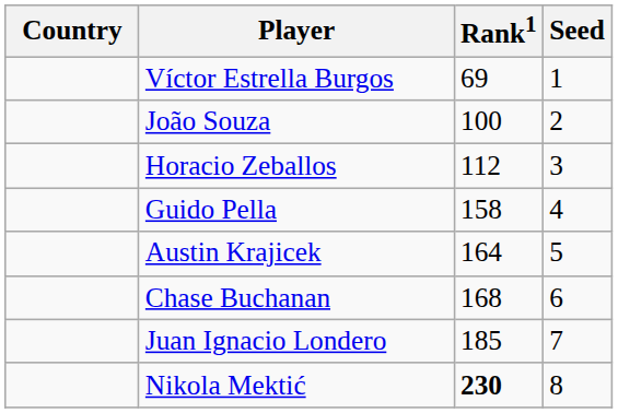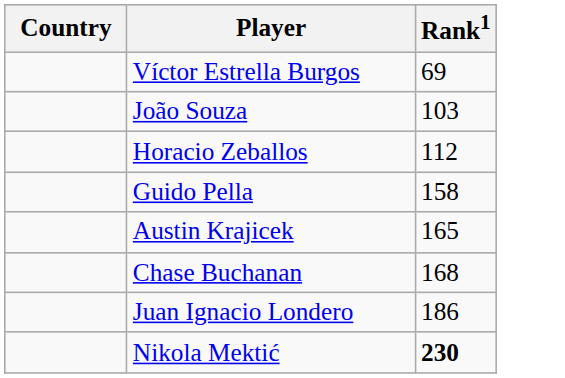 <table class="sortable wikitable">
 <tr>
 <th width="70">Country</th>
 <th width="175">Player</th>
 <th>Rank<sup>1</sup></th>
-<th>Seed</th>
 </tr>
 <tr>
 <td></td>
 <td><a href='#'>Víctor Estrella Burgos</a></td>
 <td>69</td>
-<td>1</td>
 </tr>
 <tr>
 <td></td>
 <td><a href='#'>João Souza</a></td>
-<td>100</td>
-<td>2</td>
+<td>103</td>
 </tr>
 <tr>
 <td></td>
 <td><a href='#'>Horacio Zeballos</a></td>
 <td>112</td>
-<td>3</td>
 </tr>
 <tr>
 <td></td>
 <td><a href='#'>Guido Pella</a></td>
 <td>158</td>
-<td>4</td>
 </tr>
 <tr>
 <td></td>
 <td><a href='#'>Austin Krajicek</a></td>
-<td>164</td>
-<td>5</td>
+<td>165</td>
 </tr>
 <tr>
 <td></td>
 <td><a href='#'>Chase Buchanan</a></td>
 <td>168</td>
-<td>6</td>
 </tr>
 <tr>
 <td></td>
 <td><a href='#'>Juan Ignacio Londero</a></td>
-<td>185</td>
-<td>7</td>
+<td>186</td>
 </tr>
 <tr>
 <td></td>
 <td><a href='#'>Nikola Mektić</a></td>
 <td><strong>230</strong></td>
-<td>8</td>
 </tr>
 </table>
